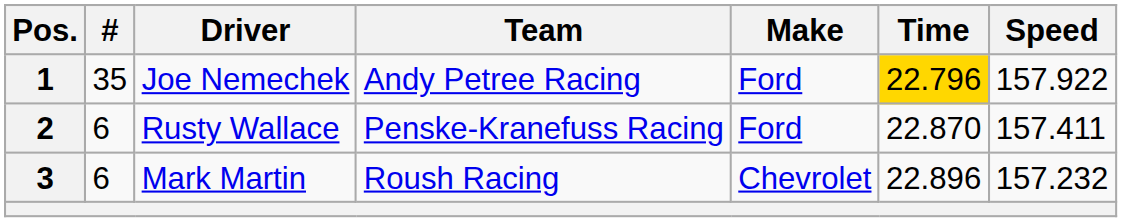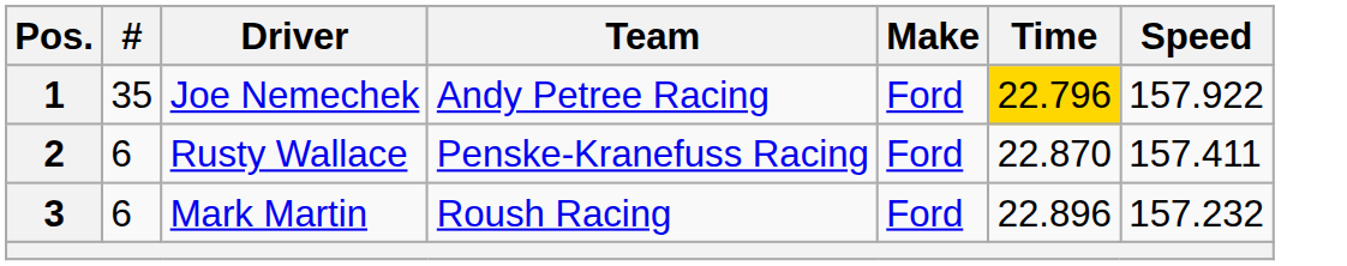 <table class="wikitable" style="font-size:95%">
 <tr>
 <th>Pos.</th>
 <th>#</th>
 <th>Driver</th>
 <th>Team</th>
 <th>Make</th>
 <th>Time</th>
 <th>Speed</th>
 </tr>
 <tr>
 <th>1</th>
 <td>35</td>
 <td><a href='#'>Joe Nemechek</a></td>
 <td><a href='#'>Andy Petree Racing</a></td>
 <td><a href='#'>Ford</a></td>
 <td style="background: gold;">22.796</td>
 <td>157.922</td>
 </tr>
 <tr>
 <th>2</th>
 <td>6</td>
 <td><a href='#'>Rusty Wallace</a></td>
 <td><a href='#'>Penske-Kranefuss Racing</a></td>
 <td><a href='#'>Ford</a></td>
 <td>22.870</td>
 <td>157.411</td>
 </tr>
 <tr>
 <th>3</th>
 <td>6</td>
 <td><a href='#'>Mark Martin</a></td>
 <td><a href='#'>Roush Racing</a></td>
-<td><a href='#'>Chevrolet</a></td>
+<td><a href='#'>Ford</a></td>
 <td>22.896</td>
 <td>157.232</td>
 </tr>
 <tr>
 <th colspan="7"></th>
 </tr>
 </table>
